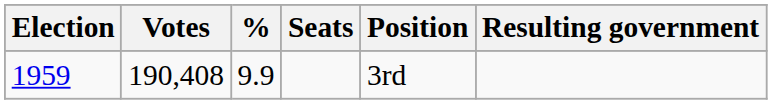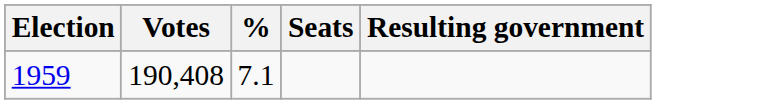 <table class="wikitable">
 <tr>
 <th>Election</th>
 <th>Votes</th>
 <th>%</th>
 <th>Seats</th>
-<th>Position</th>
 <th>Resulting government</th>
 </tr>
 <tr>
 <td><a href='#'>1959</a></td>
 <td>190,408</td>
-<td>9.9</td>
+<td>7.1</td>
 <td></td>
-<td>3rd</td>
 <td></td>
 </tr>
 </table>
